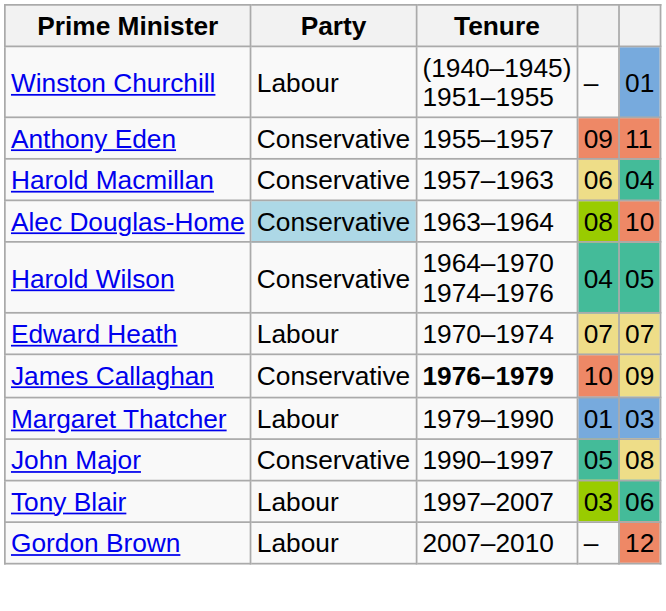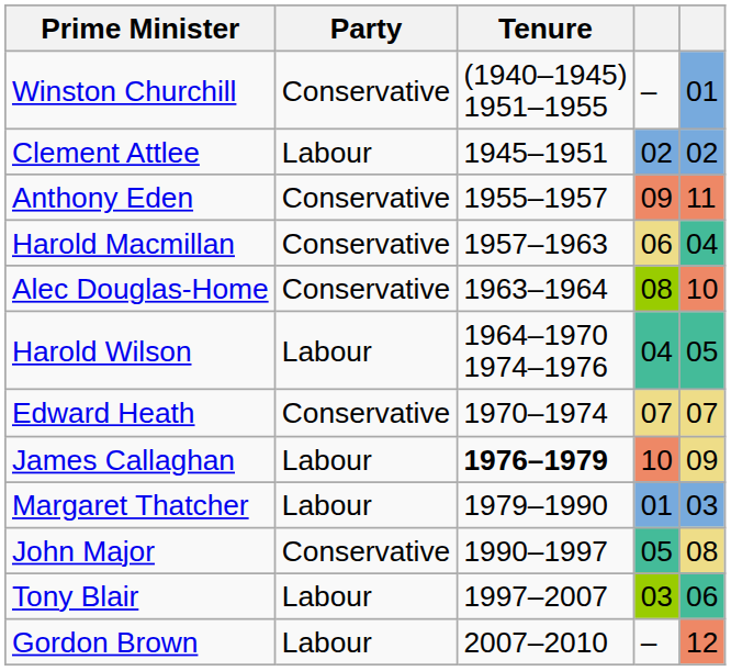 <table class="wikitable sortable" style="font-size:95%">
 <tr>
 <th>Prime Minister</th>
 <th>Party</th>
 <th>Tenure</th>
 <th></th>
 <th></th>
 </tr>
 <tr>
 <td><a href='#'>Winston Churchill</a></td>
-<td>Labour</td>
+<td>Conservative</td>
 <td>(1940–1945)<br>1951–1955</td>
 <td> –</td>
 <td style="background:#77aadd;">01</td>
+</tr>
+<tr>
+<td><a href='#'>Clement Attlee</a></td>
+<td>Labour</td>
+<td>1945–1951</td>
+<td style="background:#77aadd;">02</td>
+<td style="background:#77aadd;">02</td>
 </tr>
 <tr>
 <td><a href='#'>Anthony Eden</a></td>
 <td>Conservative</td>
 <td>1955–1957</td>
 <td style="background:#ee8866;">09</td>
 <td style="background:#ee8866;">11</td>
 </tr>
 <tr>
 <td><a href='#'>Harold Macmillan</a></td>
 <td>Conservative</td>
 <td>1957–1963</td>
 <td style="background:#eedd88;">06</td>
 <td style="background:#44bb99;">04</td>
 </tr>
 <tr>
 <td><a href='#'>Alec Douglas-Home</a></td>
-<td style="background: lightblue;">Conservative</td>
+<td>Conservative</td>
 <td>1963–1964</td>
 <td style="background:#99CC00;">08</td>
 <td style="background:#ee8866;">10</td>
 </tr>
 <tr>
 <td><a href='#'>Harold Wilson</a></td>
-<td>Conservative</td>
+<td>Labour</td>
 <td>1964–1970<br>1974–1976</td>
 <td style="background:#44bb99;">04</td>
 <td style="background:#44bb99;">05</td>
 </tr>
 <tr>
 <td><a href='#'>Edward Heath</a></td>
-<td>Labour</td>
+<td>Conservative</td>
 <td>1970–1974</td>
 <td style="background:#eedd88;">07</td>
 <td style="background:#eedd88;">07</td>
 </tr>
 <tr>
 <td><a href='#'>James Callaghan</a></td>
-<td>Conservative</td>
+<td>Labour</td>
 <td><strong>1976–1979</strong></td>
 <td style="background:#ee8866;">10</td>
 <td style="background:#eedd88;">09</td>
 </tr>
 <tr>
 <td><a href='#'>Margaret Thatcher</a></td>
 <td>Labour</td>
 <td>1979–1990</td>
 <td style="background:#77aadd;">01</td>
 <td style="background:#77aadd;">03</td>
 </tr>
 <tr>
 <td><a href='#'>John Major</a></td>
 <td>Conservative</td>
 <td>1990–1997</td>
 <td style="background:#44bb99;">05</td>
 <td style="background:#eedd88;">08</td>
 </tr>
 <tr>
 <td><a href='#'>Tony Blair</a></td>
 <td>Labour</td>
 <td>1997–2007</td>
 <td style="background:#99CC00;">03</td>
 <td style="background:#44bb99;">06</td>
 </tr>
 <tr>
 <td><a href='#'>Gordon Brown</a></td>
 <td>Labour</td>
 <td>2007–2010</td>
 <td> –</td>
 <td style="background:#ee8866;">12</td>
 </tr>
 </table>
